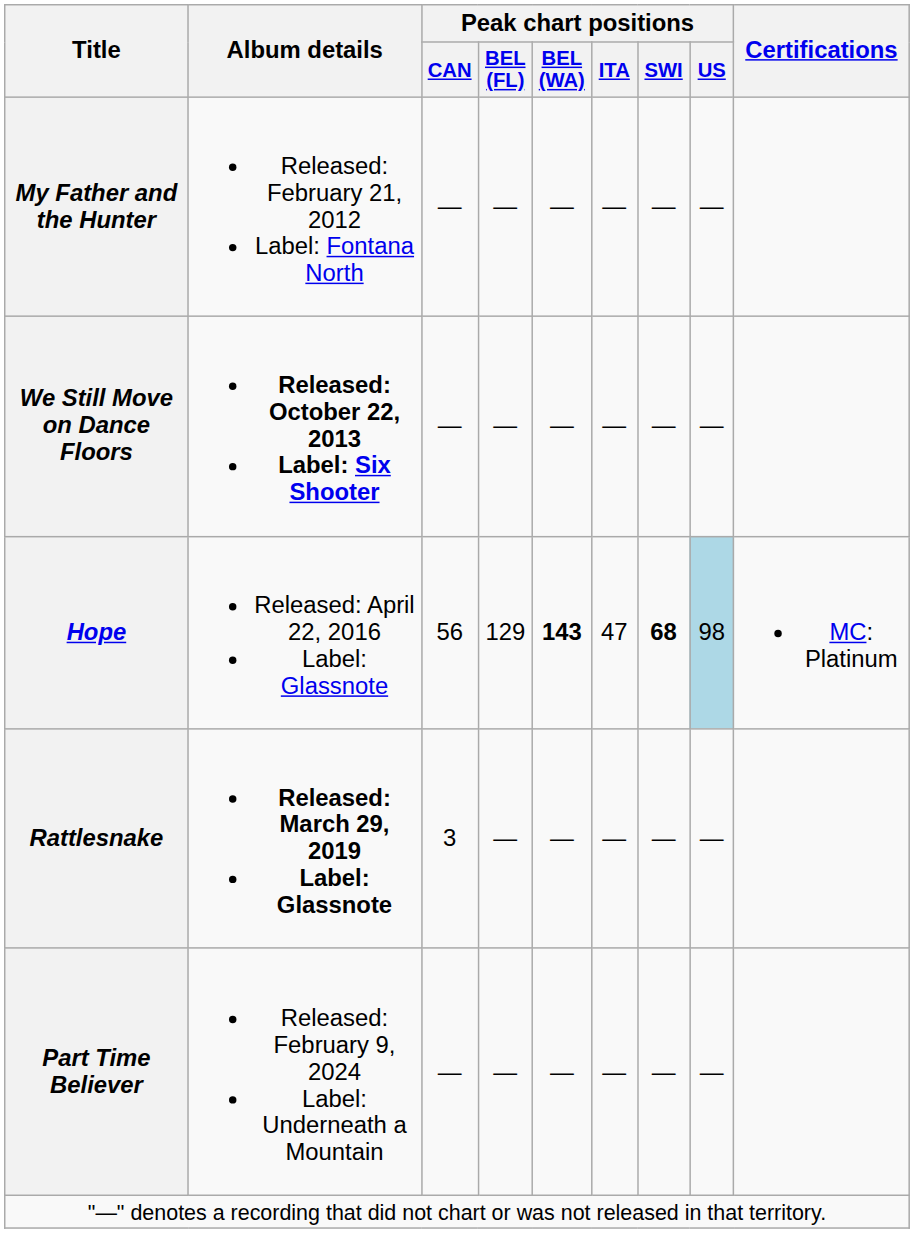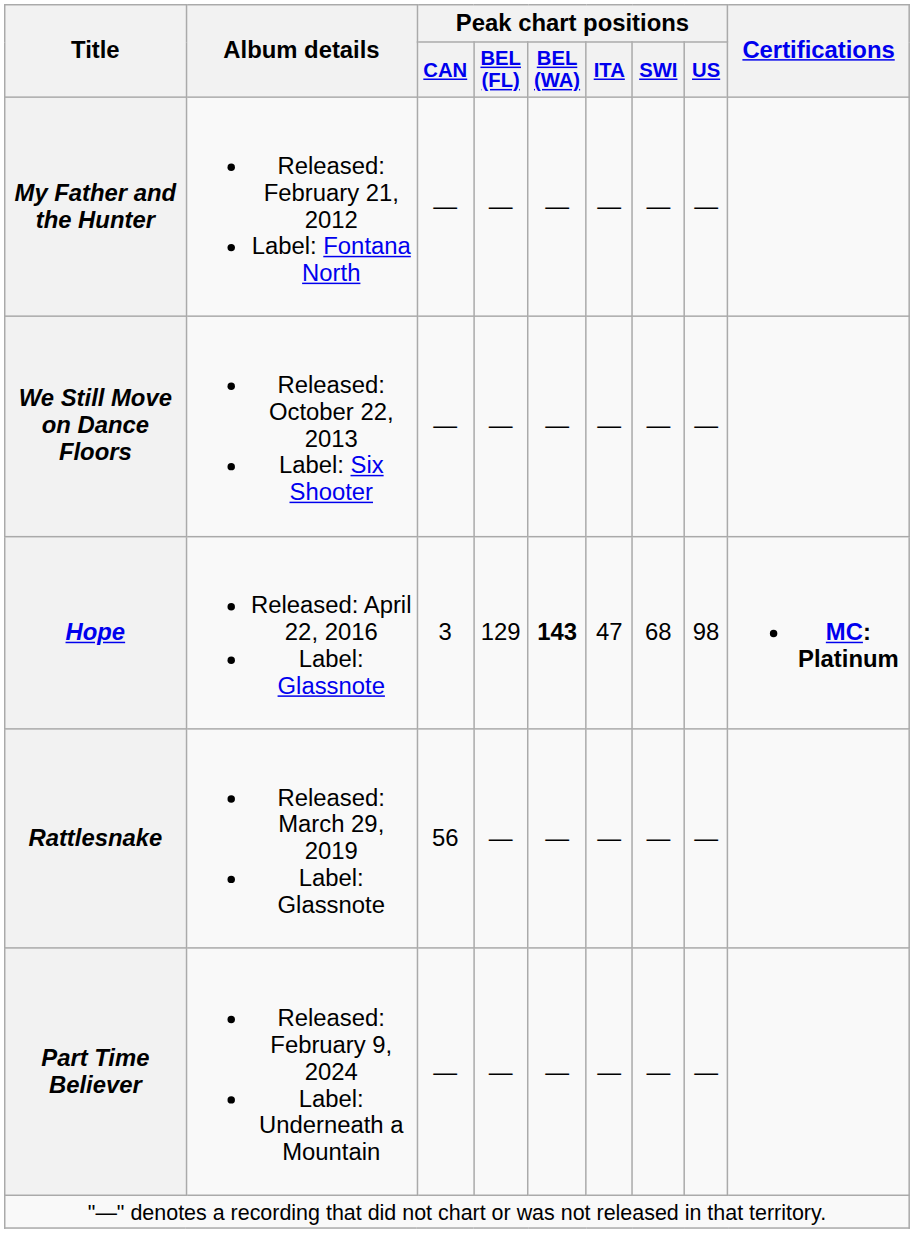 <table class="wikitable plainrowheaders" style="text-align:center;" border="1">
 <tr>
 <th scope="col" rowspan="2" style="width:14em;">Title</th>
 <th scope="col" rowspan="2" style="width:16em;">Album details</th>
 <th scope="col" colspan="6">Peak chart positions</th>
 <th scope="col" rowspan="2" style="width:9em;"><a href='#'>Certifications</a></th>
 </tr>
 <tr>
 <th scope="col" style="width:3em;font-size:85%;"><a href='#'>CAN</a><br></th>
 <th scope="col" style="width:3em;font-size:85%;"><a href='#'>BEL<br>(FL)</a><br></th>
 <th scope="col" style="width:3em;font-size:85%;"><a href='#'>BEL<br>(WA)</a><br></th>
 <th scope="col" style="width:3em;font-size:85%;"><a href='#'>ITA</a><br></th>
 <th scope="col" style="width:3em;font-size:85%;"><a href='#'>SWI</a><br></th>
 <th scope="col" style="width:3em;font-size:85%;"><a href='#'>US</a><br></th>
 </tr>
 <tr>
 <th scope="row"><em>My Father and the Hunter</em></th>
 <td><br><ul><li>Released: February 21, 2012</li><li>Label: <a href='#'>Fontana North</a></li></ul></td>
 <td>—</td>
 <td>—</td>
 <td>—</td>
 <td>—</td>
 <td>—</td>
 <td>—</td>
 <td></td>
 </tr>
 <tr>
 <th scope="row"><em>We Still Move on Dance Floors</em></th>
-<td><strong><br><ul><li>Released: October 22, 2013</li><li>Label: <a href='#'>Six Shooter</a></li></ul></strong></td>
+<td><br><ul><li>Released: October 22, 2013</li><li>Label: <a href='#'>Six Shooter</a></li></ul></td>
 <td>—</td>
 <td>—</td>
 <td>—</td>
 <td>—</td>
 <td>—</td>
 <td>—</td>
 <td></td>
 </tr>
 <tr>
 <th scope="row"><em><a href='#'>Hope</a></em></th>
 <td><br><ul><li>Released: April 22, 2016</li><li>Label: <a href='#'>Glassnote</a></li></ul></td>
-<td>56</td>
+<td>3</td>
 <td>129</td>
 <td><strong>143</strong></td>
 <td>47</td>
-<td><strong>68</strong></td>
-<td style="background: lightblue;">98</td>
-<td><br><ul><li><a href='#'>MC</a>: Platinum</li></ul></td>
+<td>68</td>
+<td>98</td>
+<td><strong><br><ul><li><a href='#'>MC</a>: Platinum</li></ul></strong></td>
 </tr>
 <tr>
 <th scope="row"><em>Rattlesnake</em></th>
-<td><strong><br><ul><li>Released: March 29, 2019</li><li>Label: Glassnote</li></ul></strong></td>
-<td>3</td>
+<td><br><ul><li>Released: March 29, 2019</li><li>Label: Glassnote</li></ul></td>
+<td>56</td>
 <td>—</td>
 <td>—</td>
 <td>—</td>
 <td>—</td>
 <td>—</td>
 <td></td>
 </tr>
 <tr>
 <th scope="row"><em>Part Time Believer</em></th>
 <td><br><ul><li>Released: February 9, 2024</li><li>Label: Underneath a Mountain</li></ul></td>
 <td>—</td>
 <td>—</td>
 <td>—</td>
 <td>—</td>
 <td>—</td>
 <td>—</td>
 <td></td>
 </tr>
 <tr>
 <td colspan="20" style="font-size:90%; text-align:center;">"—" denotes a recording that did not chart or was not released in that territory.</td>
 </tr>
 </table>
